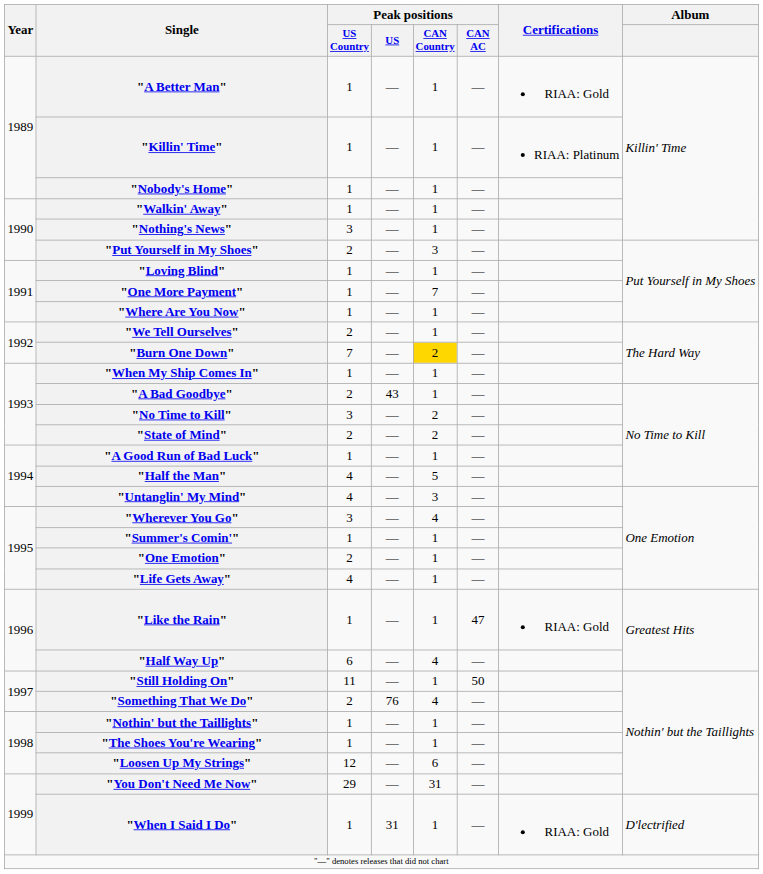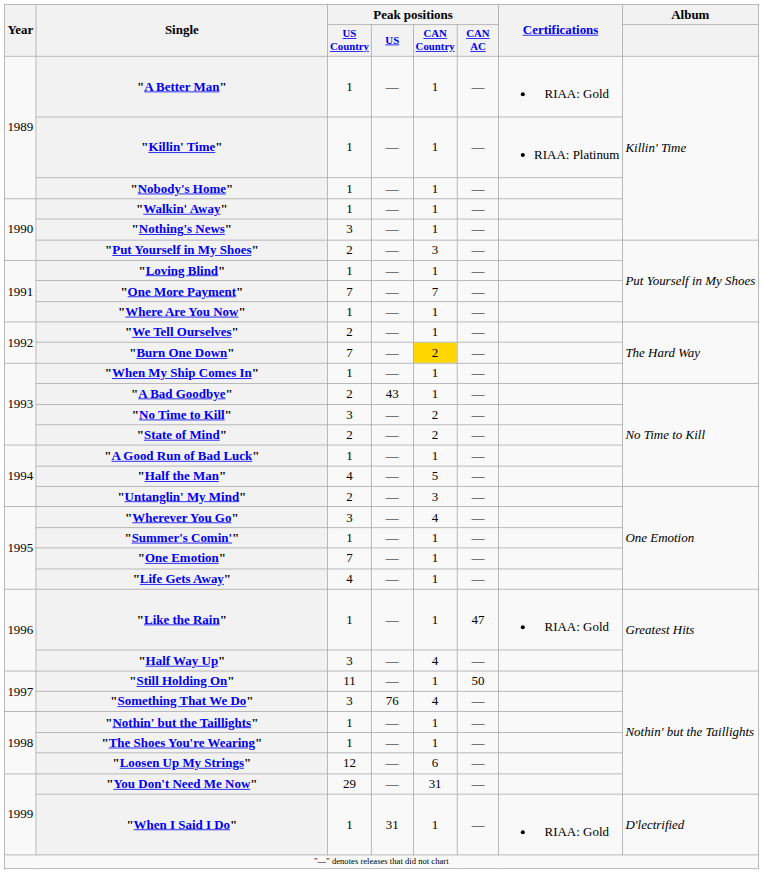 <table class="wikitable plainrowheaders" style="text-align:center;">
 <tr>
 <th rowspan="2">Year</th>
 <th rowspan="2" style="width:22em;">Single</th>
 <th colspan="4">Peak positions</th>
 <th rowspan="2"><a href='#'>Certifications</a></th>
 <th>Album</th>
 </tr>
 <tr style="font-size:smaller;">
 <th style="width:45px;"><a href='#'>US Country</a><br></th>
 <th style="width:45px;"><a href='#'>US</a><br></th>
 <th style="width:45px;"><a href='#'>CAN Country</a><br></th>
 <th style="width:45px;"><a href='#'>CAN AC</a><br></th>
 <th></th>
 </tr>
 <tr>
 <td rowspan="3">1989</td>
 <th scope="row">"<a href='#'>A Better Man</a>"</th>
 <td>1</td>
 <td>—</td>
 <td>1</td>
 <td>—</td>
 <td><br><ul><li>RIAA: Gold</li></ul></td>
 <td style="text-align:left;" rowspan="5"><em>Killin' Time</em></td>
 </tr>
 <tr>
 <th scope="row">"<a href='#'>Killin' Time</a>"</th>
 <td>1</td>
 <td>—</td>
 <td>1</td>
 <td>—</td>
 <td><br><ul><li>RIAA: Platinum</li></ul></td>
 </tr>
 <tr>
 <th scope="row">"<a href='#'>Nobody's Home</a>"</th>
 <td>1</td>
 <td>—</td>
 <td>1</td>
 <td>—</td>
 <td></td>
 </tr>
 <tr>
 <td rowspan="3">1990</td>
 <th scope="row">"<a href='#'>Walkin' Away</a>"</th>
 <td>1</td>
 <td>—</td>
 <td>1</td>
 <td>—</td>
 <td></td>
 </tr>
 <tr>
 <th scope="row">"<a href='#'>Nothing's News</a>"</th>
 <td>3</td>
 <td>—</td>
 <td>1</td>
 <td>—</td>
 <td></td>
 </tr>
 <tr>
 <th scope="row">"<a href='#'>Put Yourself in My Shoes</a>"</th>
 <td>2</td>
 <td>—</td>
 <td>3</td>
 <td>—</td>
 <td></td>
 <td style="text-align:left;" rowspan="4"><em>Put Yourself in My Shoes</em></td>
 </tr>
 <tr>
 <td rowspan="3">1991</td>
 <th scope="row">"<a href='#'>Loving Blind</a>"</th>
 <td>1</td>
 <td>—</td>
 <td>1</td>
 <td>—</td>
 <td></td>
 </tr>
 <tr>
 <th scope="row">"<a href='#'>One More Payment</a>"</th>
-<td>1</td>
+<td>7</td>
 <td>—</td>
 <td>7</td>
 <td>—</td>
 <td></td>
 </tr>
 <tr>
 <th scope="row">"<a href='#'>Where Are You Now</a>"</th>
 <td>1</td>
 <td>—</td>
 <td>1</td>
 <td>—</td>
 <td></td>
 </tr>
 <tr>
 <td rowspan="2">1992</td>
 <th scope="row">"<a href='#'>We Tell Ourselves</a>"</th>
 <td>2</td>
 <td>—</td>
 <td>1</td>
 <td>—</td>
 <td></td>
 <td style="text-align:left;" rowspan="3"><em>The Hard Way</em></td>
 </tr>
 <tr>
 <th scope="row">"<a href='#'>Burn One Down</a>"</th>
 <td>7</td>
 <td>—</td>
 <td style="background: gold;">2</td>
 <td>—</td>
 <td></td>
 </tr>
 <tr>
 <td rowspan="4">1993</td>
 <th scope="row">"<a href='#'>When My Ship Comes In</a>"</th>
 <td>1</td>
 <td>—</td>
 <td>1</td>
 <td>—</td>
 <td></td>
 </tr>
 <tr>
 <th scope="row">"<a href='#'>A Bad Goodbye</a>" </th>
 <td>2</td>
 <td>43</td>
 <td>1</td>
 <td>—</td>
 <td></td>
 <td style="text-align:left;" rowspan="5"><em>No Time to Kill</em></td>
 </tr>
 <tr>
 <th scope="row">"<a href='#'>No Time to Kill</a>"</th>
 <td>3</td>
 <td>—</td>
 <td>2</td>
 <td>—</td>
 <td></td>
 </tr>
 <tr>
 <th scope="row">"<a href='#'>State of Mind</a>"</th>
 <td>2</td>
 <td>—</td>
 <td>2</td>
 <td>—</td>
 <td></td>
 </tr>
 <tr>
 <td rowspan="3">1994</td>
 <th scope="row">"<a href='#'>A Good Run of Bad Luck</a>"</th>
 <td>1</td>
 <td>—</td>
 <td>1</td>
 <td>—</td>
 <td></td>
 </tr>
 <tr>
 <th scope="row">"<a href='#'>Half the Man</a>"</th>
 <td>4</td>
 <td>—</td>
 <td>5</td>
 <td>—</td>
 <td></td>
 </tr>
 <tr>
 <th scope="row">"<a href='#'>Untanglin' My Mind</a>"</th>
-<td>4</td>
+<td>2</td>
 <td>—</td>
 <td>3</td>
 <td>—</td>
 <td></td>
 <td style="text-align:left;" rowspan="5"><em>One Emotion</em></td>
 </tr>
 <tr>
 <td rowspan="4">1995</td>
 <th scope="row">"<a href='#'>Wherever You Go</a>"</th>
 <td>3</td>
 <td>—</td>
 <td>4</td>
 <td>—</td>
 <td></td>
 </tr>
 <tr>
 <th scope="row">"<a href='#'>Summer's Comin'</a>"</th>
 <td>1</td>
 <td>—</td>
 <td>1</td>
 <td>—</td>
 <td></td>
 </tr>
 <tr>
 <th scope="row">"<a href='#'>One Emotion</a>"</th>
-<td>2</td>
+<td>7</td>
 <td>—</td>
 <td>1</td>
 <td>—</td>
 <td></td>
 </tr>
 <tr>
 <th scope="row">"<a href='#'>Life Gets Away</a>"</th>
 <td>4</td>
 <td>—</td>
 <td>1</td>
 <td>—</td>
 <td></td>
 </tr>
 <tr>
 <td rowspan="2">1996</td>
 <th scope="row">"<a href='#'>Like the Rain</a>"</th>
 <td>1</td>
 <td>—</td>
 <td>1</td>
 <td>47</td>
 <td><br><ul><li>RIAA: Gold</li></ul></td>
 <td style="text-align:left;" rowspan="2"><em>Greatest Hits</em></td>
 </tr>
 <tr>
 <th scope="row">"<a href='#'>Half Way Up</a>"</th>
-<td>6</td>
+<td>3</td>
 <td>—</td>
 <td>4</td>
 <td>—</td>
 <td></td>
 </tr>
 <tr>
 <td rowspan="2">1997</td>
 <th scope="row">"<a href='#'>Still Holding On</a>" </th>
 <td>11</td>
 <td>—</td>
 <td>1</td>
 <td>50</td>
 <td></td>
 <td style="text-align:left;" rowspan="6"><em>Nothin' but the Taillights</em></td>
 </tr>
 <tr>
 <th scope="row">"<a href='#'>Something That We Do</a>"</th>
-<td>2</td>
+<td>3</td>
 <td>76</td>
 <td>4</td>
 <td>—</td>
 <td></td>
 </tr>
 <tr>
 <td rowspan="3">1998</td>
 <th scope="row">"<a href='#'>Nothin' but the Taillights</a>"</th>
 <td>1</td>
 <td>—</td>
 <td>1</td>
 <td>—</td>
 <td></td>
 </tr>
 <tr>
 <th scope="row">"<a href='#'>The Shoes You're Wearing</a>"</th>
 <td>1</td>
 <td>—</td>
 <td>1</td>
 <td>—</td>
 <td></td>
 </tr>
 <tr>
 <th scope="row">"<a href='#'>Loosen Up My Strings</a>"</th>
 <td>12</td>
 <td>—</td>
 <td>6</td>
 <td>—</td>
 <td></td>
 </tr>
 <tr>
 <td rowspan="2">1999</td>
 <th scope="row">"<a href='#'>You Don't Need Me Now</a>"</th>
 <td>29</td>
 <td>—</td>
 <td>31</td>
 <td>—</td>
 <td></td>
 </tr>
 <tr>
 <th scope="row">"<a href='#'>When I Said I Do</a>" </th>
 <td>1</td>
 <td>31</td>
 <td>1</td>
 <td>—</td>
 <td><br><ul><li>RIAA: Gold</li></ul></td>
 <td style="text-align:left;"><em>D'lectrified</em></td>
 </tr>
 <tr>
 <td colspan="8" style="font-size:8pt">"—" denotes releases that did not chart</td>
 </tr>
 </table>
